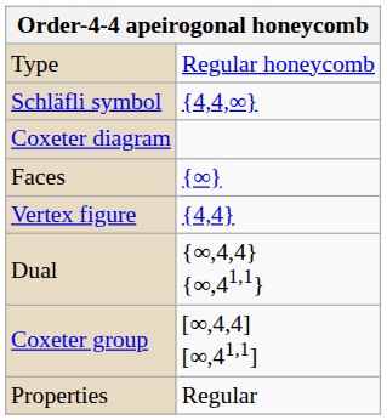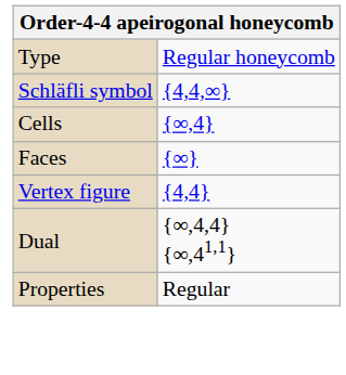 <table class="wikitable" align="right" style="margin-left:10px">
 <tr>
 <th bgcolor=#e7dcc3 colspan=2>Order-4-4 apeirogonal honeycomb</th>
 </tr>
 <tr>
 <td bgcolor=#e7dcc3>Type</td>
 <td><a href='#'>Regular honeycomb</a></td>
 </tr>
 <tr>
 <td bgcolor=#e7dcc3><a href='#'>Schläfli symbol</a></td>
 <td><a href='#'>{4,4,∞}</a></td>
 </tr>
 <tr>
-<td bgcolor=#e7dcc3><a href='#'>Coxeter diagram</a></td>
-<td><br></td>
+<td bgcolor=#e7dcc3>Cells</td>
+<td><a href='#'>{∞,4}</a> </td>
 </tr>
 <tr>
 <td bgcolor=#e7dcc3>Faces</td>
 <td><a href='#'>{∞}</a></td>
 </tr>
 <tr>
 <td bgcolor=#e7dcc3><a href='#'>Vertex figure</a></td>
 <td><a href='#'>{4,4}</a></td>
 </tr>
 <tr>
 <td bgcolor=#e7dcc3>Dual</td>
 <td>{∞,4,4}<br>{∞,4<sup>1,1</sup>}</td>
 </tr>
 <tr>
-<td bgcolor=#e7dcc3><a href='#'>Coxeter group</a></td>
-<td>[∞,4,4]<br>[∞,4<sup>1,1</sup>]</td>
-</tr>
-<tr>
 <td bgcolor=#e7dcc3>Properties</td>
 <td>Regular</td>
 </tr>
 </table>
